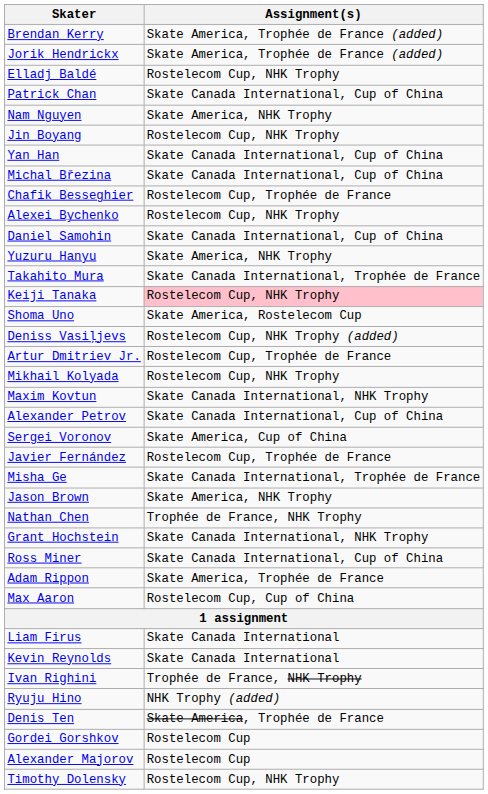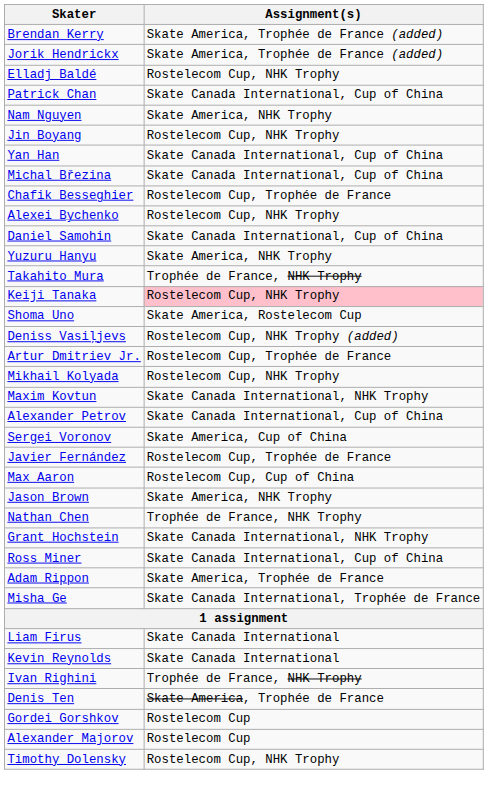 <table class="wikitable">
 <tr>
 <th>Skater</th>
 <th>Assignment(s)</th>
 </tr>
 <tr>
 <td> <a href='#'>Brendan Kerry</a></td>
 <td>Skate America, Trophée de France <em>(added)</em></td>
 </tr>
 <tr>
 <td> <a href='#'>Jorik Hendrickx</a></td>
 <td>Skate America, Trophée de France <em>(added)</em></td>
 </tr>
 <tr>
 <td> <a href='#'>Elladj Baldé</a></td>
 <td>Rostelecom Cup, NHK Trophy</td>
 </tr>
 <tr>
 <td> <a href='#'>Patrick Chan</a></td>
 <td>Skate Canada International, Cup of China</td>
 </tr>
 <tr>
 <td> <a href='#'>Nam Nguyen</a></td>
 <td>Skate America, NHK Trophy</td>
 </tr>
 <tr>
 <td> <a href='#'>Jin Boyang</a></td>
 <td>Rostelecom Cup, NHK Trophy</td>
 </tr>
 <tr>
 <td> <a href='#'>Yan Han</a></td>
 <td>Skate Canada International, Cup of China</td>
 </tr>
 <tr>
 <td> <a href='#'>Michal Březina</a></td>
 <td>Skate Canada International, Cup of China</td>
 </tr>
 <tr>
 <td> <a href='#'>Chafik Besseghier</a></td>
 <td>Rostelecom Cup, Trophée de France</td>
 </tr>
 <tr>
 <td> <a href='#'>Alexei Bychenko</a></td>
 <td>Rostelecom Cup, NHK Trophy</td>
 </tr>
 <tr>
 <td> <a href='#'>Daniel Samohin</a></td>
 <td>Skate Canada International, Cup of China</td>
 </tr>
 <tr>
 <td> <a href='#'>Yuzuru Hanyu</a></td>
 <td>Skate America, NHK Trophy</td>
 </tr>
 <tr>
 <td> <a href='#'>Takahito Mura</a></td>
-<td>Skate Canada International, Trophée de France</td>
+<td>Trophée de France, <s>NHK Trophy</s></td>
 </tr>
 <tr>
 <td> <a href='#'>Keiji Tanaka</a></td>
 <td style="background: pink;">Rostelecom Cup, NHK Trophy</td>
 </tr>
 <tr>
 <td> <a href='#'>Shoma Uno</a></td>
 <td>Skate America, Rostelecom Cup</td>
 </tr>
 <tr>
 <td> <a href='#'>Deniss Vasiļjevs</a></td>
 <td>Rostelecom Cup, NHK Trophy <em>(added)</em></td>
 </tr>
 <tr>
 <td> <a href='#'>Artur Dmitriev Jr.</a></td>
 <td>Rostelecom Cup, Trophée de France</td>
 </tr>
 <tr>
 <td> <a href='#'>Mikhail Kolyada</a></td>
 <td>Rostelecom Cup, NHK Trophy</td>
 </tr>
 <tr>
 <td> <a href='#'>Maxim Kovtun</a></td>
 <td>Skate Canada International, NHK Trophy</td>
 </tr>
 <tr>
 <td> <a href='#'>Alexander Petrov</a></td>
 <td>Skate Canada International, Cup of China</td>
 </tr>
 <tr>
 <td> <a href='#'>Sergei Voronov</a></td>
 <td>Skate America, Cup of China</td>
 </tr>
 <tr>
 <td> <a href='#'>Javier Fernández</a></td>
 <td>Rostelecom Cup, Trophée de France</td>
 </tr>
 <tr>
-<td> <a href='#'>Misha Ge</a></td>
-<td>Skate Canada International, Trophée de France</td>
+<td> <a href='#'>Max Aaron</a></td>
+<td>Rostelecom Cup, Cup of China</td>
 </tr>
 <tr>
 <td> <a href='#'>Jason Brown</a></td>
 <td>Skate America, NHK Trophy</td>
 </tr>
 <tr>
 <td> <a href='#'>Nathan Chen</a></td>
 <td>Trophée de France, NHK Trophy</td>
 </tr>
 <tr>
 <td> <a href='#'>Grant Hochstein</a></td>
 <td>Skate Canada International, NHK Trophy</td>
 </tr>
 <tr>
 <td> <a href='#'>Ross Miner</a></td>
 <td>Skate Canada International, Cup of China</td>
 </tr>
 <tr>
 <td> <a href='#'>Adam Rippon</a></td>
 <td>Skate America, Trophée de France</td>
 </tr>
 <tr>
-<td> <a href='#'>Max Aaron</a></td>
-<td>Rostelecom Cup, Cup of China</td>
+<td> <a href='#'>Misha Ge</a></td>
+<td>Skate Canada International, Trophée de France</td>
 </tr>
 <tr>
 <th colspan="2">1 assignment</th>
 </tr>
 <tr>
 <td> <a href='#'>Liam Firus</a></td>
 <td>Skate Canada International</td>
 </tr>
 <tr>
 <td> <a href='#'>Kevin Reynolds</a></td>
 <td>Skate Canada International</td>
 </tr>
 <tr>
 <td> <a href='#'>Ivan Righini</a></td>
 <td>Trophée de France, <s>NHK Trophy</s></td>
-</tr>
-<tr>
-<td> <a href='#'>Ryuju Hino</a></td>
-<td>NHK Trophy <em>(added)</em></td>
 </tr>
 <tr>
 <td> <a href='#'>Denis Ten</a></td>
 <td><s>Skate America</s>, Trophée de France</td>
 </tr>
 <tr>
 <td> <a href='#'>Gordei Gorshkov</a></td>
 <td>Rostelecom Cup</td>
 </tr>
 <tr>
 <td> <a href='#'>Alexander Majorov</a></td>
 <td>Rostelecom Cup</td>
 </tr>
 <tr>
 <td> <a href='#'>Timothy Dolensky</a></td>
 <td>Rostelecom Cup, NHK Trophy</td>
 </tr>
 </table>
